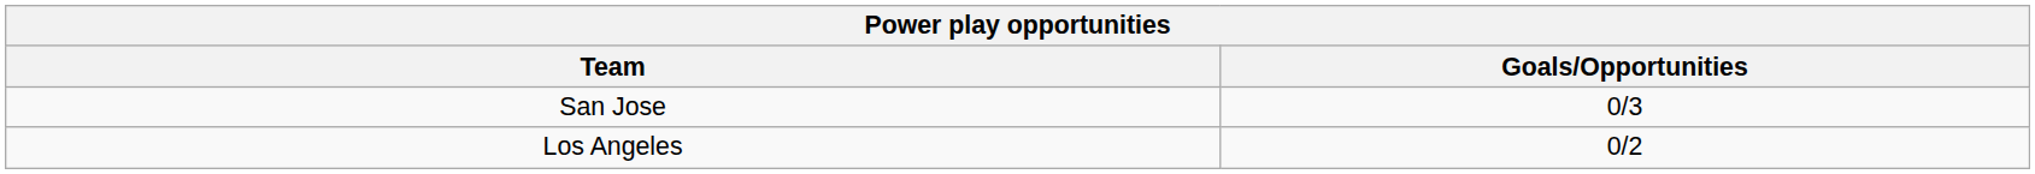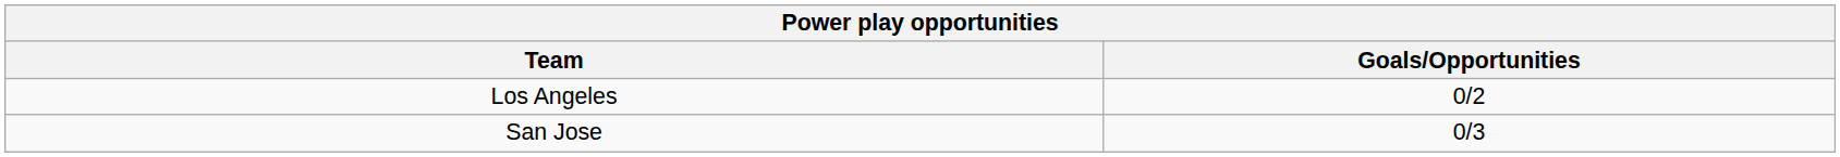 <table class="wikitable" style="width:100%;text-align: center;">
 <tr>
 <th colspan=2>Power play opportunities</th>
 </tr>
 <tr>
 <th style="width:60%;">Team</th>
 <th style="width:40%;">Goals/Opportunities</th>
 </tr>
 <tr>
+<td>Los Angeles</td>
+<td>0/2</td>
+</tr>
+<tr>
 <td>San Jose</td>
 <td>0/3</td>
 </tr>
-<tr>
-<td>Los Angeles</td>
-<td>0/2</td>
-</tr>
 </table>
